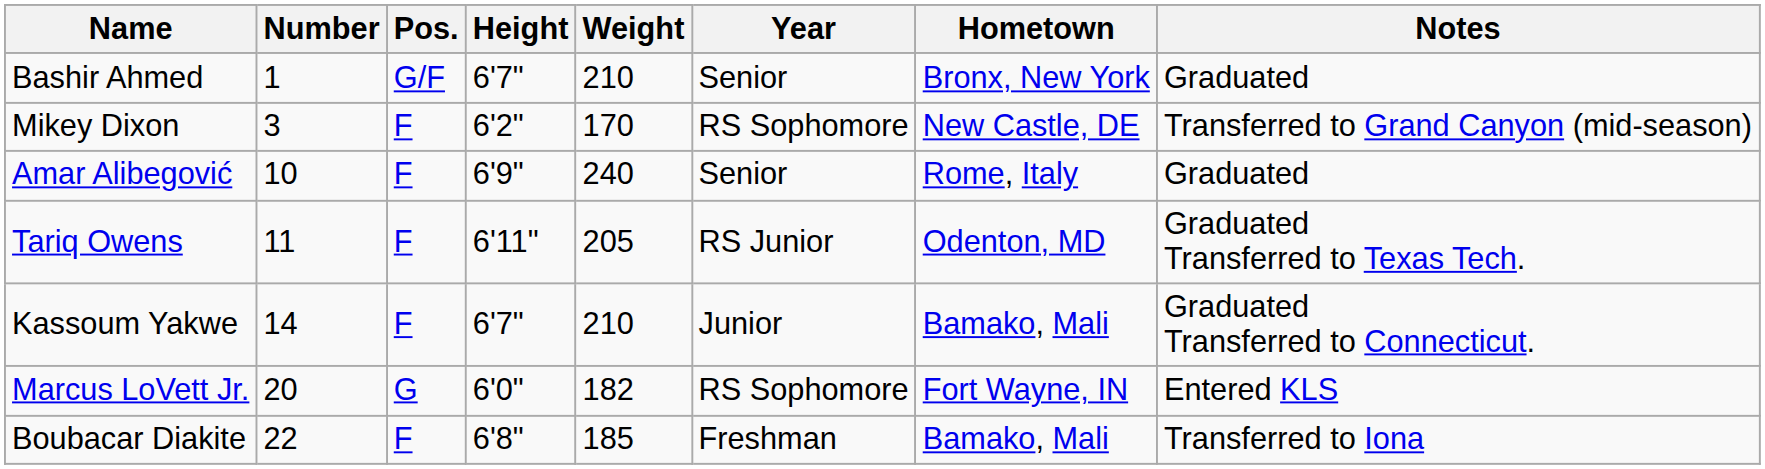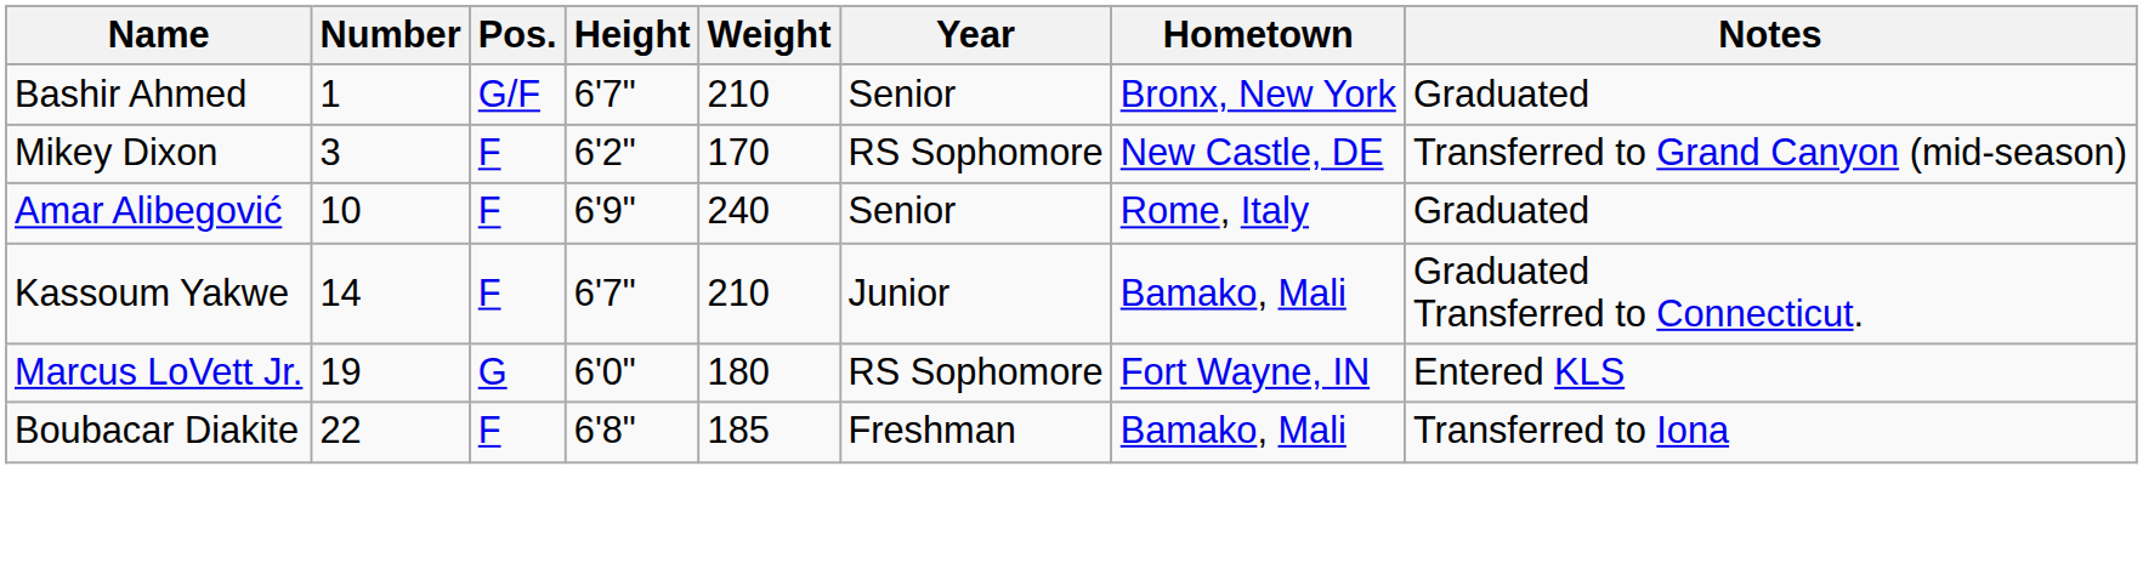 <table class="wikitable sortable" border="1">
 <tr>
 <th>Name</th>
 <th>Number</th>
 <th>Pos.</th>
 <th>Height</th>
 <th>Weight</th>
 <th>Year</th>
 <th>Hometown</th>
 <th class="unsortable">Notes</th>
 </tr>
 <tr>
 <td sortname>Bashir Ahmed</td>
 <td>1</td>
 <td><a href='#'>G/F</a></td>
 <td>6'7"</td>
 <td>210</td>
 <td>Senior</td>
 <td><a href='#'>Bronx, New York</a></td>
 <td>Graduated</td>
 </tr>
 <tr>
 <td sortname>Mikey Dixon</td>
 <td>3</td>
 <td><a href='#'>F</a></td>
 <td>6'2"</td>
 <td>170</td>
 <td>RS Sophomore</td>
 <td><a href='#'>New Castle, DE</a></td>
 <td>Transferred to <a href='#'>Grand Canyon</a> (mid-season)</td>
 </tr>
 <tr>
 <td sortname><a href='#'>Amar Alibegović</a></td>
 <td>10</td>
 <td><a href='#'>F</a></td>
 <td>6'9"</td>
 <td>240</td>
 <td>Senior</td>
 <td><a href='#'>Rome</a>, <a href='#'>Italy</a></td>
 <td>Graduated</td>
 </tr>
 <tr>
-<td sortname><a href='#'>Tariq Owens</a></td>
-<td>11</td>
-<td><a href='#'>F</a></td>
-<td>6'11"</td>
-<td>205</td>
-<td>RS Junior</td>
-<td><a href='#'>Odenton, MD</a></td>
-<td>Graduated <br>Transferred to <a href='#'>Texas Tech</a>.</td>
-</tr>
-<tr>
 <td sortname>Kassoum Yakwe</td>
 <td>14</td>
 <td><a href='#'>F</a></td>
 <td>6'7"</td>
 <td>210</td>
 <td>Junior</td>
 <td><a href='#'>Bamako</a>, <a href='#'>Mali</a></td>
 <td>Graduated <br>Transferred to <a href='#'>Connecticut</a>.</td>
 </tr>
 <tr>
 <td sortname><a href='#'>Marcus LoVett Jr.</a></td>
-<td>20</td>
+<td>19</td>
 <td><a href='#'>G</a></td>
 <td>6'0"</td>
-<td>182</td>
+<td>180</td>
 <td>RS Sophomore</td>
 <td><a href='#'>Fort Wayne, IN</a></td>
 <td>Entered <a href='#'>KLS</a></td>
 </tr>
 <tr>
 <td sortname>Boubacar Diakite</td>
 <td>22</td>
 <td><a href='#'>F</a></td>
 <td>6'8"</td>
 <td>185</td>
 <td>Freshman</td>
 <td><a href='#'>Bamako</a>, <a href='#'>Mali</a></td>
 <td>Transferred to <a href='#'>Iona</a></td>
 </tr>
 </table>
